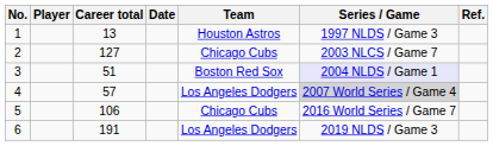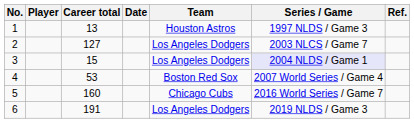 <table class="wikitable sortable" style="text-align:center">
 <tr>
 <th>No.</th>
 <th>Player</th>
 <th>Career total</th>
 <th>Date</th>
 <th>Team</th>
 <th>Series / Game</th>
 <th>Ref.</th>
 </tr>
 <tr>
 <td>1</td>
 <td></td>
 <td>13</td>
 <td></td>
 <td><a href='#'>Houston Astros</a></td>
 <td><a href='#'>1997 NLDS</a> / Game 3</td>
 <td></td>
 </tr>
 <tr>
 <td>2</td>
 <td></td>
 <td>127</td>
 <td></td>
-<td><a href='#'>Chicago Cubs</a></td>
+<td><a href='#'>Los Angeles Dodgers</a></td>
 <td><a href='#'>2003 NLCS</a> / Game 7</td>
 <td></td>
 </tr>
 <tr>
 <td>3</td>
 <td></td>
-<td>51</td>
+<td>15</td>
 <td></td>
-<td><a href='#'>Boston Red Sox</a></td>
+<td><a href='#'>Los Angeles Dodgers</a></td>
 <td style="background: lavender;"><a href='#'>2004 NLDS</a> / Game 1</td>
 <td></td>
 </tr>
 <tr>
 <td>4</td>
 <td></td>
-<td>57</td>
+<td>53</td>
 <td></td>
-<td><a href='#'>Los Angeles Dodgers</a></td>
-<td style="background: lightgrey;"><a href='#'>2007 World Series</a> / Game 4</td>
+<td><a href='#'>Boston Red Sox</a></td>
+<td><a href='#'>2007 World Series</a> / Game 4</td>
 <td></td>
 </tr>
 <tr>
 <td>5</td>
 <td></td>
-<td>106</td>
+<td>160</td>
 <td></td>
 <td><a href='#'>Chicago Cubs</a></td>
 <td><a href='#'>2016 World Series</a> / Game 7</td>
 <td></td>
 </tr>
 <tr>
 <td>6</td>
 <td></td>
 <td>191</td>
 <td></td>
 <td><a href='#'>Los Angeles Dodgers</a></td>
 <td><a href='#'>2019 NLDS</a> / Game 3</td>
 <td></td>
 </tr>
 </table>
